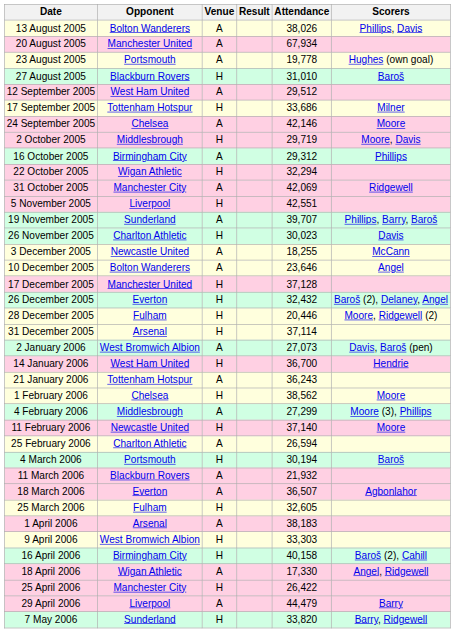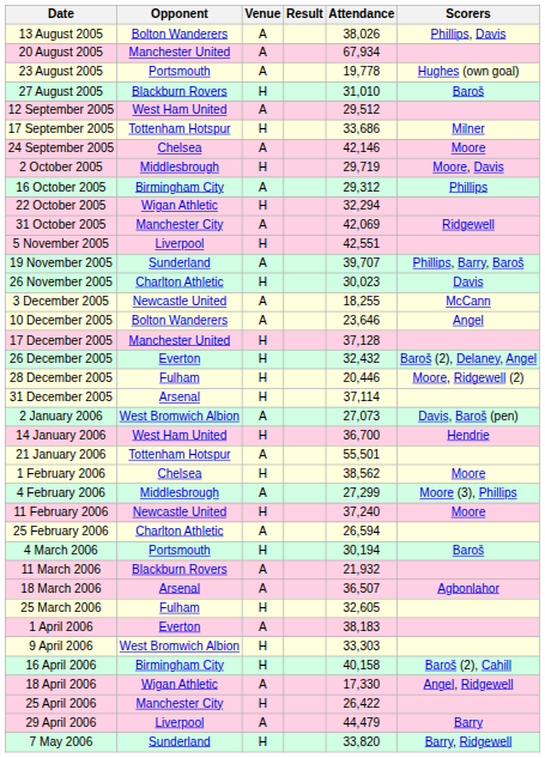 <table class="wikitable sortable" style="text-align:center;">
 <tr>
 <th>Date</th>
 <th>Opponent</th>
 <th>Venue</th>
 <th>Result</th>
 <th>Attendance</th>
 <th>Scorers</th>
 </tr>
 <tr style="background:#ffffdd;">
 <td>13 August 2005</td>
 <td><a href='#'>Bolton Wanderers</a></td>
 <td>A</td>
 <td></td>
 <td>38,026</td>
 <td><a href='#'>Phillips</a>, <a href='#'>Davis</a></td>
 </tr>
 <tr style="background:#ffd0e3;">
 <td>20 August 2005</td>
 <td><a href='#'>Manchester United</a></td>
 <td>A</td>
 <td></td>
 <td>67,934</td>
 <td></td>
 </tr>
 <tr style="background:#ffffdd;">
 <td>23 August 2005</td>
 <td><a href='#'>Portsmouth</a></td>
 <td>A</td>
 <td></td>
 <td>19,778</td>
 <td><a href='#'>Hughes</a> (own goal)</td>
 </tr>
 <tr style="background:#d0ffe3;">
 <td>27 August 2005</td>
 <td><a href='#'>Blackburn Rovers</a></td>
 <td>H</td>
 <td></td>
 <td>31,010</td>
 <td><a href='#'>Baroš</a></td>
 </tr>
 <tr style="background:#ffd0e3;">
 <td>12 September 2005</td>
 <td><a href='#'>West Ham United</a></td>
 <td>A</td>
 <td></td>
 <td>29,512</td>
 <td></td>
 </tr>
 <tr style="background:#ffffdd;">
 <td>17 September 2005</td>
 <td><a href='#'>Tottenham Hotspur</a></td>
 <td>H</td>
 <td></td>
 <td>33,686</td>
 <td><a href='#'>Milner</a></td>
 </tr>
 <tr style="background:#ffd0e3;">
 <td>24 September 2005</td>
 <td><a href='#'>Chelsea</a></td>
 <td>A</td>
 <td></td>
 <td>42,146</td>
 <td><a href='#'>Moore</a></td>
 </tr>
 <tr style="background:#ffd0e3;">
 <td>2 October 2005</td>
 <td><a href='#'>Middlesbrough</a></td>
 <td>H</td>
 <td></td>
 <td>29,719</td>
 <td><a href='#'>Moore</a>, <a href='#'>Davis</a></td>
 </tr>
 <tr style="background:#d0ffe3;">
 <td>16 October 2005</td>
 <td><a href='#'>Birmingham City</a></td>
 <td>A</td>
 <td></td>
 <td>29,312</td>
 <td><a href='#'>Phillips</a></td>
 </tr>
 <tr style="background:#ffd0e3;">
 <td>22 October 2005</td>
 <td><a href='#'>Wigan Athletic</a></td>
 <td>H</td>
 <td></td>
 <td>32,294</td>
 <td></td>
 </tr>
 <tr style="background:#ffd0e3;">
 <td>31 October 2005</td>
 <td><a href='#'>Manchester City</a></td>
 <td>A</td>
 <td></td>
 <td>42,069</td>
 <td><a href='#'>Ridgewell</a></td>
 </tr>
 <tr style="background:#ffd0e3;">
 <td>5 November 2005</td>
 <td><a href='#'>Liverpool</a></td>
 <td>H</td>
 <td></td>
 <td>42,551</td>
 <td></td>
 </tr>
 <tr style="background:#d0ffe3;">
 <td>19 November 2005</td>
 <td><a href='#'>Sunderland</a></td>
 <td>A</td>
 <td></td>
 <td>39,707</td>
 <td><a href='#'>Phillips</a>, <a href='#'>Barry</a>, <a href='#'>Baroš</a></td>
 </tr>
 <tr style="background:#d0ffe3;">
 <td>26 November 2005</td>
 <td><a href='#'>Charlton Athletic</a></td>
 <td>H</td>
 <td></td>
 <td>30,023</td>
 <td><a href='#'>Davis</a></td>
 </tr>
 <tr style="background:#ffffdd;">
 <td>3 December 2005</td>
 <td><a href='#'>Newcastle United</a></td>
 <td>A</td>
 <td></td>
 <td>18,255</td>
 <td><a href='#'>McCann</a></td>
 </tr>
 <tr style="background:#ffffdd;">
 <td>10 December 2005</td>
 <td><a href='#'>Bolton Wanderers</a></td>
 <td>A</td>
 <td></td>
 <td>23,646</td>
 <td><a href='#'>Angel</a></td>
 </tr>
 <tr style="background:#ffd0e3;">
 <td>17 December 2005</td>
 <td><a href='#'>Manchester United</a></td>
 <td>H</td>
 <td></td>
 <td>37,128</td>
 <td></td>
 </tr>
 <tr style="background:#d0ffe3;">
 <td>26 December 2005</td>
 <td><a href='#'>Everton</a></td>
 <td>H</td>
 <td></td>
 <td>32,432</td>
 <td><a href='#'>Baroš</a> (2), <a href='#'>Delaney</a>, <a href='#'>Angel</a></td>
 </tr>
 <tr style="background:#ffffdd;">
 <td>28 December 2005</td>
 <td><a href='#'>Fulham</a></td>
 <td>H</td>
 <td></td>
 <td>20,446</td>
 <td><a href='#'>Moore</a>, <a href='#'>Ridgewell</a> (2)</td>
 </tr>
 <tr style="background:#ffffdd;">
 <td>31 December 2005</td>
 <td><a href='#'>Arsenal</a></td>
 <td>H</td>
 <td></td>
 <td>37,114</td>
 <td></td>
 </tr>
 <tr style="background:#d0ffe3;">
 <td>2 January 2006</td>
 <td><a href='#'>West Bromwich Albion</a></td>
 <td>A</td>
 <td></td>
 <td>27,073</td>
 <td><a href='#'>Davis</a>, <a href='#'>Baroš</a> (pen)</td>
 </tr>
 <tr style="background:#ffd0e3;">
 <td>14 January 2006</td>
 <td><a href='#'>West Ham United</a></td>
 <td>H</td>
 <td></td>
 <td>36,700</td>
 <td><a href='#'>Hendrie</a></td>
 </tr>
 <tr style="background:#ffffdd;">
 <td>21 January 2006</td>
 <td><a href='#'>Tottenham Hotspur</a></td>
 <td>A</td>
 <td></td>
-<td>36,243</td>
+<td>55,501</td>
 <td></td>
 </tr>
 <tr style="background:#ffffdd;">
 <td>1 February 2006</td>
 <td><a href='#'>Chelsea</a></td>
 <td>H</td>
 <td></td>
 <td>38,562</td>
 <td><a href='#'>Moore</a></td>
 </tr>
 <tr style="background:#d0ffe3;">
 <td>4 February 2006</td>
 <td><a href='#'>Middlesbrough</a></td>
 <td>A</td>
 <td></td>
 <td>27,299</td>
 <td><a href='#'>Moore</a> (3), <a href='#'>Phillips</a></td>
 </tr>
 <tr style="background:#ffd0e3;">
 <td>11 February 2006</td>
 <td><a href='#'>Newcastle United</a></td>
 <td>H</td>
 <td></td>
-<td>37,140</td>
+<td>37,240</td>
 <td><a href='#'>Moore</a></td>
 </tr>
 <tr style="background:#ffffdd;">
 <td>25 February 2006</td>
 <td><a href='#'>Charlton Athletic</a></td>
 <td>A</td>
 <td></td>
 <td>26,594</td>
 <td></td>
 </tr>
 <tr style="background:#d0ffe3;">
 <td>4 March 2006</td>
 <td><a href='#'>Portsmouth</a></td>
 <td>H</td>
 <td></td>
 <td>30,194</td>
 <td><a href='#'>Baroš</a></td>
 </tr>
 <tr style="background:#ffd0e3;">
 <td>11 March 2006</td>
 <td><a href='#'>Blackburn Rovers</a></td>
 <td>A</td>
 <td></td>
 <td>21,932</td>
 <td></td>
 </tr>
 <tr style="background:#ffd0e3;">
 <td>18 March 2006</td>
-<td><a href='#'>Everton</a></td>
+<td><a href='#'>Arsenal</a></td>
 <td>A</td>
 <td></td>
 <td>36,507</td>
 <td><a href='#'>Agbonlahor</a></td>
 </tr>
 <tr style="background:#ffffdd;">
 <td>25 March 2006</td>
 <td><a href='#'>Fulham</a></td>
 <td>H</td>
 <td></td>
 <td>32,605</td>
 <td></td>
 </tr>
 <tr style="background:#ffd0e3;">
 <td>1 April 2006</td>
-<td><a href='#'>Arsenal</a></td>
+<td><a href='#'>Everton</a></td>
 <td>A</td>
 <td></td>
 <td>38,183</td>
 <td></td>
 </tr>
 <tr style="background:#ffffdd;">
 <td>9 April 2006</td>
 <td><a href='#'>West Bromwich Albion</a></td>
 <td>H</td>
 <td></td>
 <td>33,303</td>
 <td></td>
 </tr>
 <tr style="background:#d0ffe3;">
 <td>16 April 2006</td>
 <td><a href='#'>Birmingham City</a></td>
 <td>H</td>
 <td></td>
 <td>40,158</td>
 <td><a href='#'>Baroš</a> (2), <a href='#'>Cahill</a></td>
 </tr>
 <tr style="background:#ffd0e3;">
 <td>18 April 2006</td>
 <td><a href='#'>Wigan Athletic</a></td>
 <td>A</td>
 <td></td>
 <td>17,330</td>
 <td><a href='#'>Angel</a>, <a href='#'>Ridgewell</a></td>
 </tr>
 <tr style="background:#ffd0e3;">
 <td>25 April 2006</td>
 <td><a href='#'>Manchester City</a></td>
 <td>H</td>
 <td></td>
 <td>26,422</td>
 <td></td>
 </tr>
 <tr style="background:#ffd0e3;">
 <td>29 April 2006</td>
 <td><a href='#'>Liverpool</a></td>
 <td>A</td>
 <td></td>
 <td>44,479</td>
 <td><a href='#'>Barry</a></td>
 </tr>
 <tr style="background:#d0ffe3;">
 <td>7 May 2006</td>
 <td><a href='#'>Sunderland</a></td>
 <td>H</td>
 <td></td>
 <td>33,820</td>
 <td><a href='#'>Barry</a>, <a href='#'>Ridgewell</a></td>
 </tr>
 </table>
